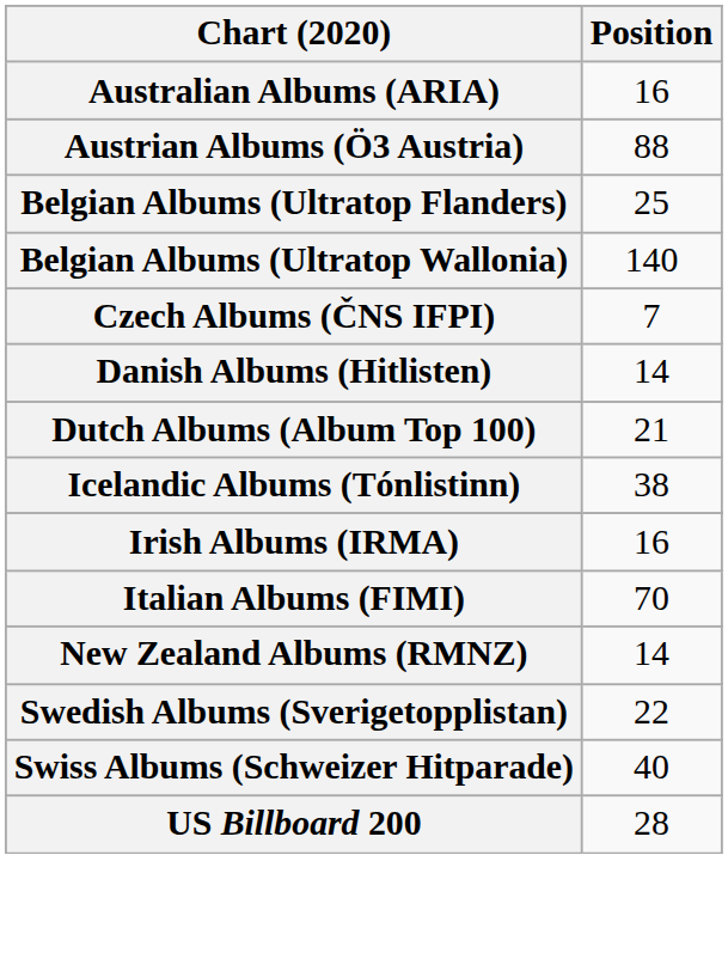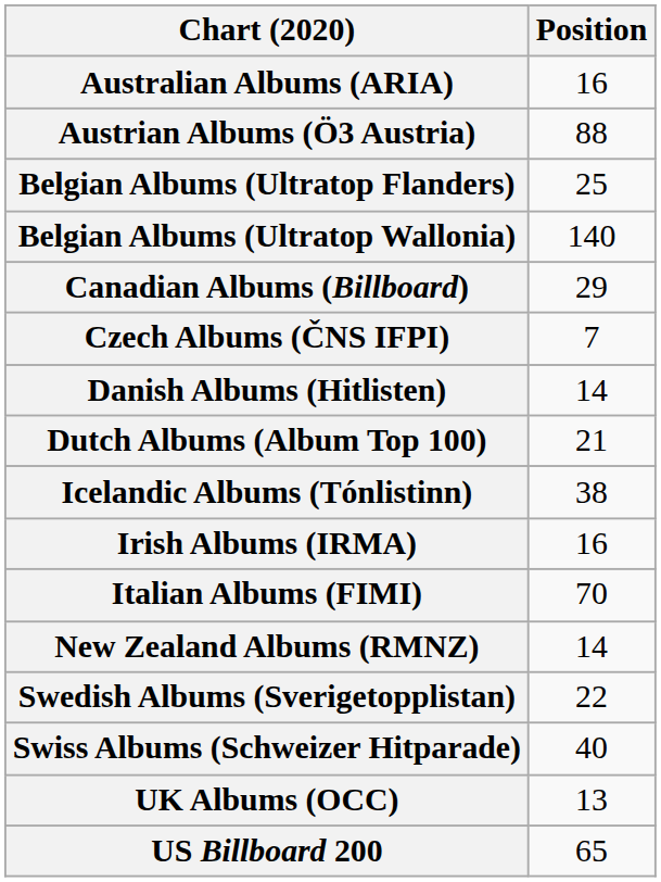 <table class="wikitable sortable plainrowheaders" style="text-align:center">
 <tr>
 <th scope="col">Chart (2020)</th>
 <th scope="col">Position</th>
 </tr>
 <tr>
 <th scope="row">Australian Albums (ARIA)</th>
 <td>16</td>
 </tr>
 <tr>
 <th scope="row">Austrian Albums (Ö3 Austria)</th>
 <td>88</td>
 </tr>
 <tr>
 <th scope="row">Belgian Albums (Ultratop Flanders)</th>
 <td>25</td>
 </tr>
 <tr>
 <th scope="row">Belgian Albums (Ultratop Wallonia)</th>
 <td>140</td>
+</tr>
+<tr>
+<th scope="row">Canadian Albums (<em>Billboard</em>)</th>
+<td>29</td>
 </tr>
 <tr>
 <th scope="row">Czech Albums (ČNS IFPI)</th>
 <td>7</td>
 </tr>
 <tr>
 <th scope="row">Danish Albums (Hitlisten)</th>
 <td>14</td>
 </tr>
 <tr>
 <th scope="row">Dutch Albums (Album Top 100)</th>
 <td>21</td>
 </tr>
 <tr>
 <th scope="row">Icelandic Albums (Tónlistinn)</th>
 <td>38</td>
 </tr>
 <tr>
 <th scope="row">Irish Albums (IRMA)</th>
 <td>16</td>
 </tr>
 <tr>
 <th scope="row">Italian Albums (FIMI)</th>
 <td>70</td>
 </tr>
 <tr>
 <th scope="row">New Zealand Albums (RMNZ)</th>
 <td>14</td>
 </tr>
 <tr>
 <th scope="row">Swedish Albums (Sverigetopplistan)</th>
 <td>22</td>
 </tr>
 <tr>
 <th scope="row">Swiss Albums (Schweizer Hitparade)</th>
 <td>40</td>
 </tr>
 <tr>
+<th scope="row">UK Albums (OCC)</th>
+<td>13</td>
+</tr>
+<tr>
 <th scope="row">US <em>Billboard</em> 200</th>
-<td>28</td>
+<td>65</td>
 </tr>
 </table>
